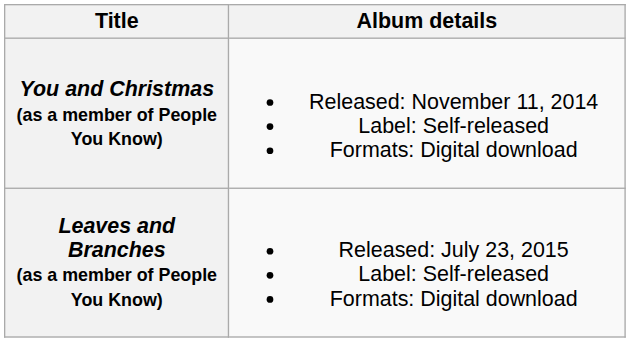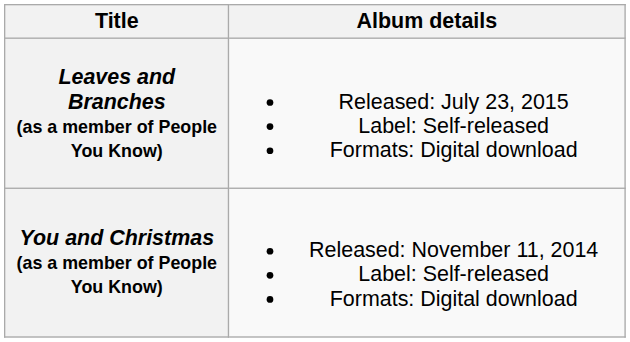 <table class="wikitable plainrowheaders" style="text-align:center;">
 <tr>
 <th scope="col" rowspan="1" style="width:10em;">Title</th>
 <th scope="col" rowspan="1" style="width:18em;">Album details</th>
 </tr>
 <tr>
+<th scope="row"><em>Leaves and Branches</em><br><small>(as a member of People You Know)</small></th>
+<td><br><ul><li>Released: July 23, 2015</li><li>Label: Self-released</li><li>Formats: Digital download</li></ul></td>
+</tr>
+<tr>
 <th scope="row"><em>You and Christmas</em><br><small>(as a member of People You Know)</small></th>
 <td><br><ul><li>Released: November 11, 2014</li><li>Label: Self-released</li><li>Formats: Digital download</li></ul></td>
 </tr>
-<tr>
-<th scope="row"><em>Leaves and Branches</em><br><small>(as a member of People You Know)</small></th>
-<td><br><ul><li>Released: July 23, 2015</li><li>Label: Self-released</li><li>Formats: Digital download</li></ul></td>
-</tr>
 </table>
